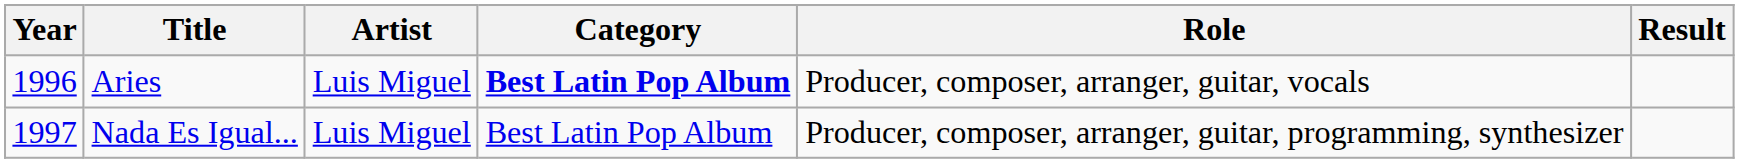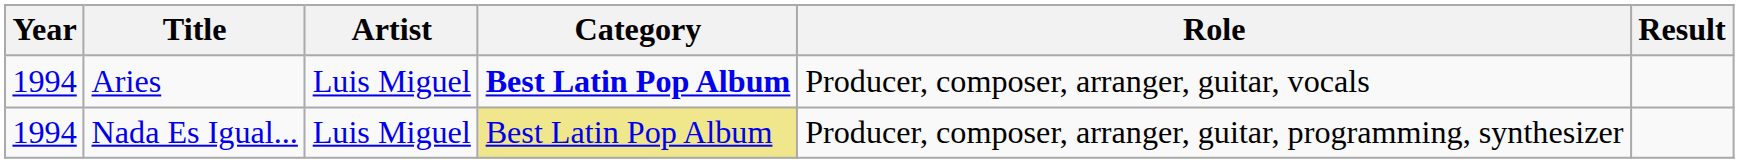 <table class="wikitable sortable">
 <tr>
 <th>Year</th>
 <th>Title</th>
 <th>Artist</th>
 <th>Category</th>
 <th>Role</th>
 <th>Result</th>
 </tr>
 <tr>
-<td><a href='#'>1996</a></td>
+<td><a href='#'>1994</a></td>
 <td><a href='#'>Aries</a></td>
 <td><a href='#'>Luis Miguel</a></td>
 <td><strong><a href='#'>Best Latin Pop Album</a></strong></td>
 <td>Producer, composer, arranger, guitar, vocals</td>
 <td></td>
 </tr>
 <tr>
-<td><a href='#'>1997</a></td>
+<td><a href='#'>1994</a></td>
 <td><a href='#'>Nada Es Igual...</a></td>
 <td><a href='#'>Luis Miguel</a></td>
-<td><a href='#'>Best Latin Pop Album</a></td>
+<td style="background: khaki;"><a href='#'>Best Latin Pop Album</a></td>
 <td>Producer, composer, arranger, guitar, programming, synthesizer</td>
 <td></td>
 </tr>
 </table>
